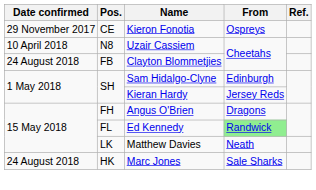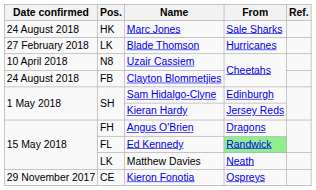 <table class="wikitable">
 <tr>
 <th>Date confirmed</th>
 <th>Pos.</th>
 <th>Name</th>
 <th>From</th>
 <th>Ref.</th>
 </tr>
 <tr>
-<td>29 November 2017</td>
-<td>CE</td>
-<td> <a href='#'>Kieron Fonotia</a></td>
-<td><a href='#'>Ospreys</a></td>
+<td>24 August 2018</td>
+<td>HK</td>
+<td> <a href='#'>Marc Jones</a></td>
+<td> <a href='#'>Sale Sharks</a></td>
+<td></td>
+</tr>
+<tr>
+<td>27 February 2018</td>
+<td>LK</td>
+<td> <a href='#'>Blade Thomson</a></td>
+<td> <a href='#'>Hurricanes</a></td>
 <td></td>
 </tr>
 <tr>
 <td>10 April 2018</td>
 <td>N8</td>
 <td> <a href='#'>Uzair Cassiem</a></td>
 <td rowspan="2"> <a href='#'>Cheetahs</a></td>
 <td></td>
 </tr>
 <tr>
 <td>24 August 2018</td>
 <td>FB</td>
 <td> <a href='#'>Clayton Blommetjies</a></td>
 <td></td>
 </tr>
 <tr>
 <td rowspan="2">1 May 2018</td>
 <td rowspan="2">SH</td>
 <td> <a href='#'>Sam Hidalgo-Clyne</a></td>
 <td> <a href='#'>Edinburgh</a></td>
 <td rowspan="2"></td>
 </tr>
 <tr>
 <td> <a href='#'>Kieran Hardy</a></td>
 <td> <a href='#'>Jersey Reds</a></td>
 </tr>
 <tr>
 <td rowspan="3">15 May 2018</td>
 <td>FH</td>
 <td> <a href='#'>Angus O'Brien</a></td>
 <td><a href='#'>Dragons</a></td>
 <td rowspan="2"></td>
 </tr>
 <tr>
 <td>FL</td>
 <td> <a href='#'>Ed Kennedy</a></td>
 <td style="background: lightgreen;"> <a href='#'>Randwick</a></td>
 </tr>
 <tr>
 <td>LK</td>
 <td> Matthew Davies</td>
 <td><a href='#'>Neath</a></td>
 <td></td>
 </tr>
 <tr>
-<td>24 August 2018</td>
-<td>HK</td>
-<td> <a href='#'>Marc Jones</a></td>
-<td> <a href='#'>Sale Sharks</a></td>
+<td>29 November 2017</td>
+<td>CE</td>
+<td> <a href='#'>Kieron Fonotia</a></td>
+<td><a href='#'>Ospreys</a></td>
 <td></td>
 </tr>
 </table>
